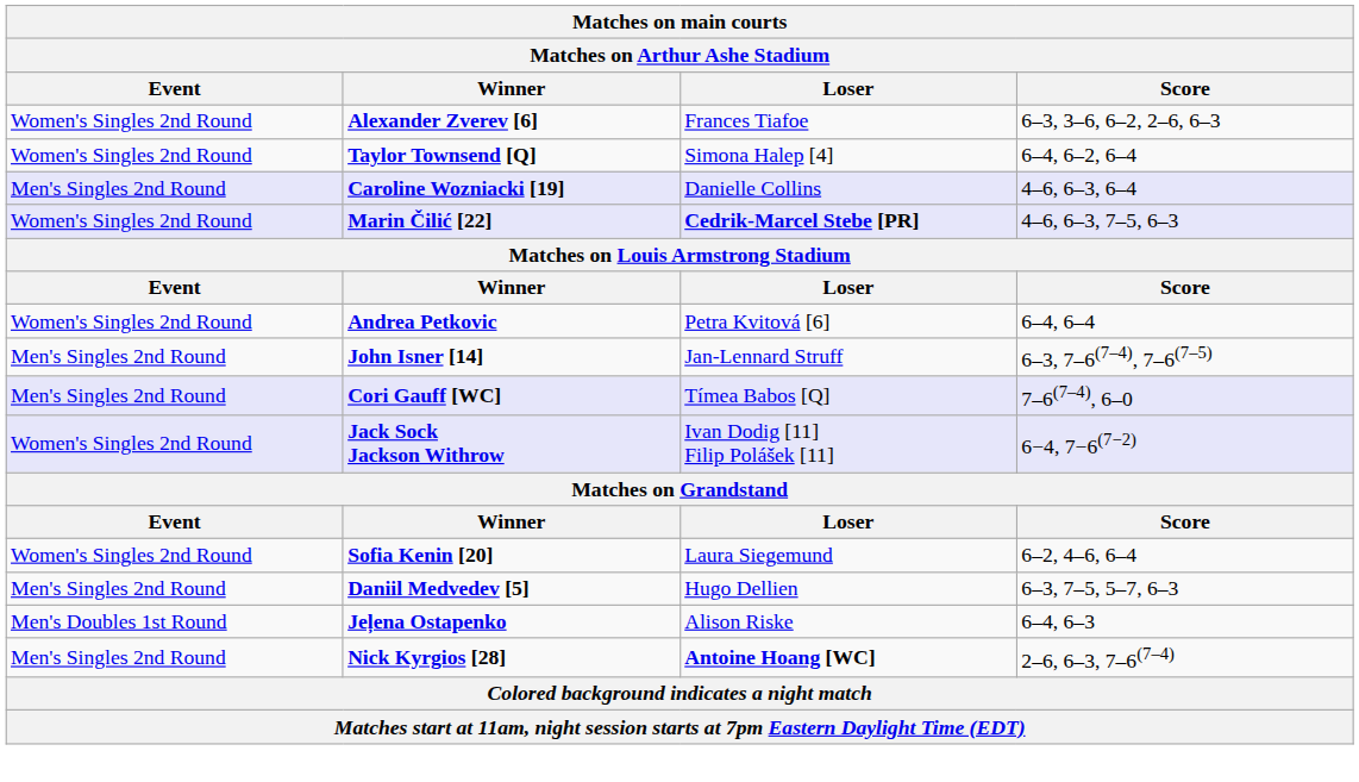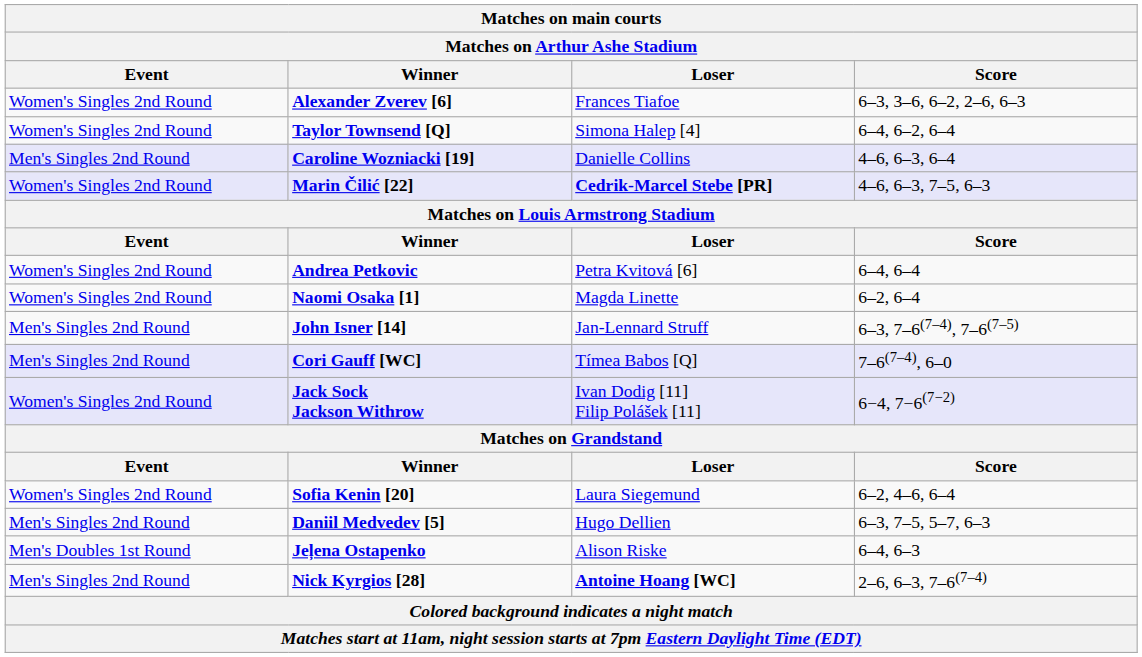 <table class="wikitable" style="margin:auto;">
 <tr>
 <th colspan="4" style="white-space:nowrap;">Matches on main courts</th>
 </tr>
 <tr>
 <th colspan="4"><strong>Matches on <a href='#'>Arthur Ashe Stadium</a></strong></th>
 </tr>
 <tr>
 <th width=250>Event</th>
 <th width=250>Winner</th>
 <th width=250>Loser</th>
 <th width=250>Score</th>
 </tr>
 <tr>
 <td><a href='#'>Women's Singles 2nd Round</a></td>
 <td> <strong><a href='#'>Alexander Zverev</a> [6]</strong></td>
 <td> <a href='#'>Frances Tiafoe</a></td>
 <td>6–3, 3–6, 6–2, 2–6, 6–3</td>
 </tr>
 <tr>
 <td><a href='#'>Women's Singles 2nd Round</a></td>
 <td> <strong><a href='#'>Taylor Townsend</a> [Q]</strong></td>
 <td> <a href='#'>Simona Halep</a> [4]</td>
 <td>6–4, 6–2, 6–4</td>
 </tr>
 <tr bgcolor=lavender>
 <td><a href='#'>Men's Singles 2nd Round</a></td>
 <td> <strong><a href='#'>Caroline Wozniacki</a> [19]</strong></td>
 <td> <a href='#'>Danielle Collins</a></td>
 <td>4–6, 6–3, 6–4</td>
 </tr>
 <tr bgcolor="lavender">
 <td><a href='#'>Women's Singles 2nd Round</a></td>
 <td> <strong><a href='#'>Marin Čilić</a> [22]</strong></td>
 <td><strong> <a href='#'>Cedrik-Marcel Stebe</a> [PR]</strong></td>
 <td>4–6, 6–3, 7–5, 6–3</td>
 </tr>
 <tr>
 <th colspan="4"><strong>Matches on <a href='#'>Louis Armstrong Stadium</a></strong></th>
 </tr>
 <tr>
 <th width=250>Event</th>
 <th width=250>Winner</th>
 <th width=250>Loser</th>
 <th width=250>Score</th>
 </tr>
 <tr>
 <td><a href='#'>Women's Singles 2nd Round</a></td>
 <td> <strong><a href='#'>Andrea Petkovic</a></strong></td>
 <td> <a href='#'>Petra Kvitová</a> [6]</td>
 <td>6–4, 6–4</td>
+</tr>
+<tr>
+<td><a href='#'>Women's Singles 2nd Round</a></td>
+<td> <strong><a href='#'>Naomi Osaka</a> [1]</strong></td>
+<td> <a href='#'>Magda Linette</a></td>
+<td>6–2, 6–4</td>
 </tr>
 <tr>
 <td><a href='#'>Men's Singles 2nd Round</a></td>
 <td> <strong><a href='#'>John Isner</a> [14]</strong></td>
 <td> <a href='#'>Jan-Lennard Struff</a></td>
 <td>6–3, 7–6<sup>(7–4)</sup>, 7–6<sup>(7–5)</sup></td>
 </tr>
 <tr bgcolor="lavender">
 <td><a href='#'>Men's Singles 2nd Round</a></td>
 <td> <strong><a href='#'>Cori Gauff</a> [WC]</strong></td>
 <td> <a href='#'>Tímea Babos</a> [Q]</td>
 <td>7–6<sup>(7–4)</sup>, 6–0</td>
 </tr>
 <tr bgcolor="lavender">
 <td><a href='#'>Women's Singles 2nd Round</a></td>
 <td> <strong><a href='#'>Jack Sock</a> <br>  <a href='#'>Jackson Withrow</a></strong></td>
 <td> <a href='#'>Ivan Dodig</a> [11] <br>  <a href='#'>Filip Polášek</a> [11]</td>
 <td>6−4, 7−6<sup>(7−2)</sup></td>
 </tr>
 <tr>
 <th colspan="4"><strong>Matches on <a href='#'>Grandstand</a></strong></th>
 </tr>
 <tr>
 <th width=250>Event</th>
 <th width=250>Winner</th>
 <th width=250>Loser</th>
 <th width=250>Score</th>
 </tr>
 <tr>
 <td><a href='#'>Women's Singles 2nd Round</a></td>
 <td> <strong><a href='#'>Sofia Kenin</a> [20]</strong></td>
 <td> <a href='#'>Laura Siegemund</a></td>
 <td>6–2, 4–6, 6–4</td>
 </tr>
 <tr>
 <td><a href='#'>Men's Singles 2nd Round</a></td>
 <td> <strong><a href='#'>Daniil Medvedev</a> [5]</strong></td>
 <td> <a href='#'>Hugo Dellien</a></td>
 <td>6–3, 7–5, 5–7, 6–3</td>
 </tr>
 <tr>
 <td><a href='#'>Men's Doubles 1st Round</a></td>
 <td> <strong><a href='#'>Jeļena Ostapenko</a></strong></td>
 <td> <a href='#'>Alison Riske</a></td>
 <td>6–4, 6–3</td>
 </tr>
 <tr>
 <td><a href='#'>Men's  Singles 2nd Round</a></td>
 <td> <strong><a href='#'>Nick Kyrgios</a> [28]</strong></td>
 <td><strong> <a href='#'>Antoine Hoang</a> [WC]</strong></td>
 <td>2–6, 6–3, 7–6<sup>(7–4)</sup></td>
 </tr>
 <tr>
 <th colspan=4><em>Colored background indicates a night match</em></th>
 </tr>
 <tr>
 <th colspan=4><em>Matches start at 11am, night session starts at 7pm <a href='#'>Eastern Daylight Time (EDT)</a></em></th>
 </tr>
 </table>
